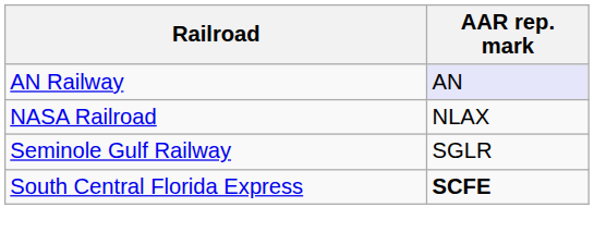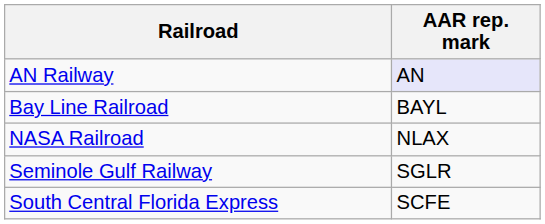 <table class="wikitable" border="1">
 <tr>
 <th width="300px">Railroad</th>
 <th width="110px">AAR rep. mark</th>
 </tr>
 <tr>
 <td width="300px"><a href='#'>AN Railway</a></td>
 <td width="110px" style="background: lavender;">AN</td>
+</tr>
+<tr>
+<td width="300px"><a href='#'>Bay Line Railroad</a></td>
+<td width="110px">BAYL</td>
 </tr>
 <tr>
 <td><a href='#'>NASA Railroad</a></td>
 <td>NLAX</td>
 </tr>
 <tr>
 <td width="300px"><a href='#'>Seminole Gulf Railway</a></td>
 <td width="110px">SGLR</td>
 </tr>
 <tr>
 <td width="300px"><a href='#'>South Central Florida Express</a></td>
-<td width="110px"><strong>SCFE</strong></td>
+<td width="110px">SCFE</td>
 </tr>
 </table>
